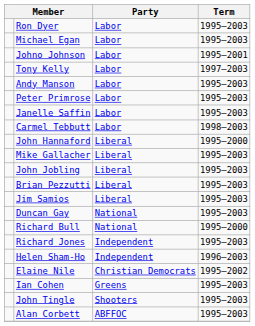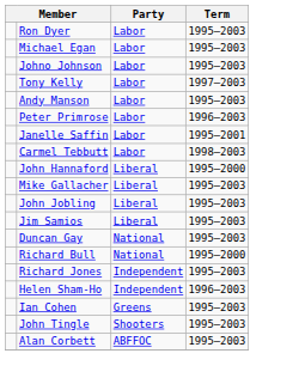 <table class="wikitable">
 <tr>
 <th colspan="2">Member</th>
 <th>Party</th>
 <th>Term</th>
 </tr>
 <tr>
 <td> </td>
 <td><a href='#'>Ron Dyer</a></td>
 <td><a href='#'>Labor</a></td>
 <td>1995–2003</td>
 </tr>
 <tr>
 <td> </td>
 <td><a href='#'>Michael Egan</a></td>
 <td><a href='#'>Labor</a></td>
 <td>1995–2003</td>
 </tr>
 <tr>
 <td> </td>
 <td><a href='#'>Johno Johnson</a></td>
 <td><a href='#'>Labor</a></td>
-<td>1995–2001</td>
+<td>1995–2003</td>
 </tr>
 <tr>
 <td> </td>
 <td><a href='#'>Tony Kelly</a></td>
 <td><a href='#'>Labor</a></td>
 <td>1997–2003</td>
 </tr>
 <tr>
 <td> </td>
 <td><a href='#'>Andy Manson</a></td>
 <td><a href='#'>Labor</a></td>
 <td>1995–2003</td>
 </tr>
 <tr>
 <td> </td>
 <td><a href='#'>Peter Primrose</a></td>
 <td><a href='#'>Labor</a></td>
-<td>1995–2003</td>
+<td>1996–2003</td>
 </tr>
 <tr>
 <td> </td>
 <td><a href='#'>Janelle Saffin</a></td>
 <td><a href='#'>Labor</a></td>
-<td>1995–2003</td>
+<td>1995–2001</td>
 </tr>
 <tr>
 <td> </td>
 <td><a href='#'>Carmel Tebbutt</a></td>
 <td><a href='#'>Labor</a></td>
 <td>1998–2003</td>
 </tr>
 <tr>
 <td> </td>
 <td><a href='#'>John Hannaford</a></td>
 <td><a href='#'>Liberal</a></td>
 <td>1995–2000</td>
 </tr>
 <tr>
 <td> </td>
 <td><a href='#'>Mike Gallacher</a></td>
 <td><a href='#'>Liberal</a></td>
 <td>1995–2003</td>
 </tr>
 <tr>
 <td> </td>
 <td><a href='#'>John Jobling</a></td>
-<td><a href='#'>Liberal</a></td>
-<td>1995–2003</td>
-</tr>
-<tr>
-<td> </td>
-<td><a href='#'>Brian Pezzutti</a></td>
 <td><a href='#'>Liberal</a></td>
 <td>1995–2003</td>
 </tr>
 <tr>
 <td> </td>
 <td><a href='#'>Jim Samios</a></td>
 <td><a href='#'>Liberal</a></td>
 <td>1995–2003</td>
 </tr>
 <tr>
 <td> </td>
 <td><a href='#'>Duncan Gay</a></td>
 <td><a href='#'>National</a></td>
 <td>1995–2003</td>
 </tr>
 <tr>
 <td> </td>
 <td><a href='#'>Richard Bull</a></td>
 <td><a href='#'>National</a></td>
 <td>1995–2000</td>
 </tr>
 <tr>
 <td> </td>
 <td><a href='#'>Richard Jones</a></td>
 <td><a href='#'>Independent</a></td>
 <td>1995–2003</td>
 </tr>
 <tr>
 <td> </td>
 <td><a href='#'>Helen Sham-Ho</a></td>
 <td><a href='#'>Independent</a></td>
 <td>1996–2003</td>
 </tr>
 <tr>
 <td> </td>
-<td><a href='#'>Elaine Nile</a></td>
-<td><a href='#'>Christian Democrats</a></td>
-<td>1995–2002</td>
-</tr>
-<tr>
-<td> </td>
 <td><a href='#'>Ian Cohen</a></td>
 <td><a href='#'>Greens</a></td>
 <td>1995–2003</td>
 </tr>
 <tr>
 <td> </td>
 <td><a href='#'>John Tingle</a></td>
 <td><a href='#'>Shooters</a></td>
 <td>1995–2003</td>
 </tr>
 <tr>
 <td> </td>
 <td><a href='#'>Alan Corbett</a></td>
 <td><a href='#'>ABFFOC</a></td>
 <td>1995–2003</td>
 </tr>
 <tr>
 </tr>
 </table>
